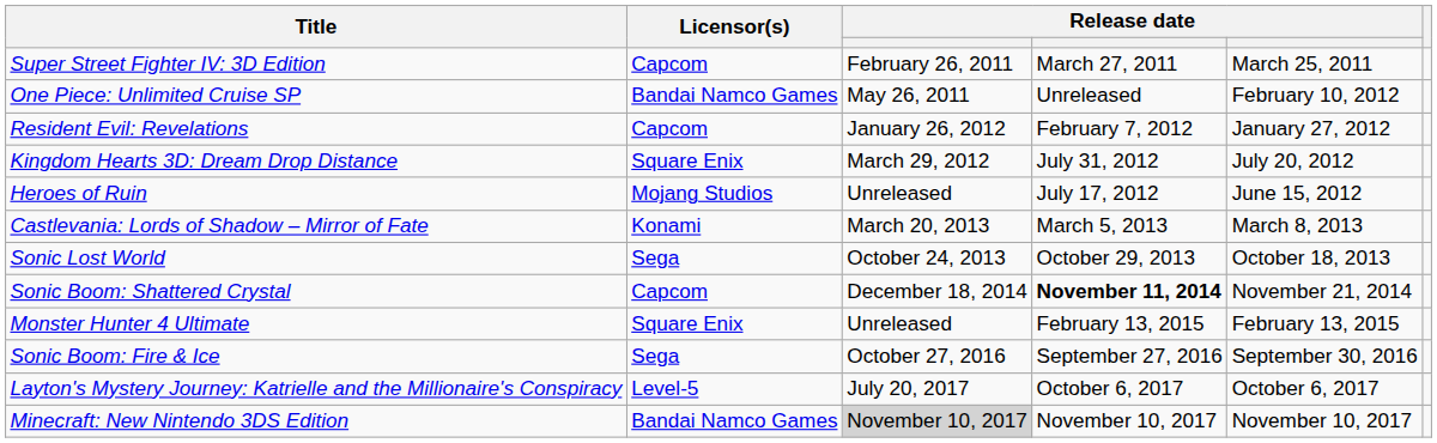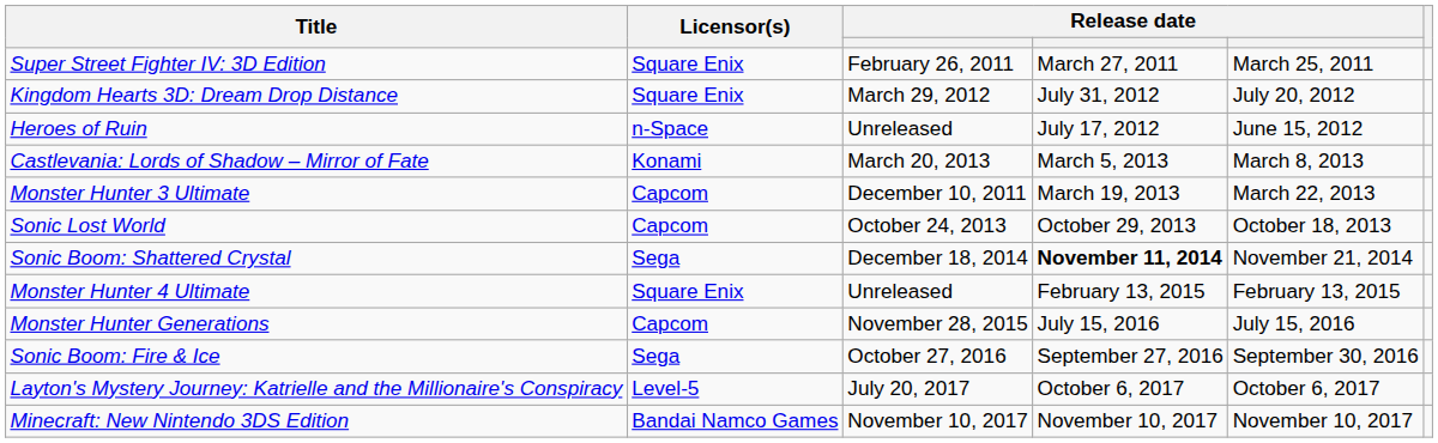 <table class="wikitable plainrowheaders sortable">
 <tr>
 <th rowspan="2">Title</th>
 <th rowspan="2">Licensor(s)</th>
 <th colspan="3">Release date</th>
 <th rowspan="2" class="unsortable"></th>
 </tr>
 <tr>
 <th data-sort-type="date"></th>
 <th data-sort-type="date"></th>
 <th data-sort-type="date"></th>
 </tr>
 <tr>
 <td><em><a href='#'>Super Street Fighter IV: 3D Edition</a></em></td>
-<td><a href='#'>Capcom</a></td>
+<td><a href='#'>Square Enix</a></td>
 <td>February 26, 2011</td>
 <td>March 27, 2011</td>
 <td>March 25, 2011</td>
-<td></td>
-</tr>
-<tr>
-<td><em><a href='#'>One Piece: Unlimited Cruise SP</a></em></td>
-<td><a href='#'>Bandai Namco Games</a></td>
-<td>May 26, 2011</td>
-<td>Unreleased</td>
-<td>February 10, 2012</td>
-<td></td>
-</tr>
-<tr>
-<td><em><a href='#'>Resident Evil: Revelations</a></em></td>
-<td><a href='#'>Capcom</a></td>
-<td>January 26, 2012</td>
-<td>February 7, 2012</td>
-<td>January 27, 2012</td>
 <td></td>
 </tr>
 <tr>
 <td><em><a href='#'>Kingdom Hearts 3D: Dream Drop Distance</a></em></td>
 <td><a href='#'>Square Enix</a></td>
 <td>March 29, 2012</td>
 <td>July 31, 2012</td>
 <td>July 20, 2012</td>
 <td></td>
 </tr>
 <tr>
 <td><em><a href='#'>Heroes of Ruin</a></em></td>
-<td><a href='#'>Mojang Studios</a></td>
+<td><a href='#'>n-Space</a></td>
 <td>Unreleased</td>
 <td>July 17, 2012</td>
 <td>June 15, 2012</td>
 <td></td>
 </tr>
 <tr>
 <td><em><a href='#'>Castlevania: Lords of Shadow – Mirror of Fate</a></em></td>
 <td><a href='#'>Konami</a></td>
 <td>March 20, 2013</td>
 <td>March 5, 2013</td>
 <td>March 8, 2013</td>
 <td></td>
 </tr>
 <tr>
+<td><em><a href='#'>Monster Hunter 3 Ultimate</a></em></td>
+<td><a href='#'>Capcom</a></td>
+<td>December 10, 2011</td>
+<td>March 19, 2013</td>
+<td>March 22, 2013</td>
+<td></td>
+</tr>
+<tr>
 <td><em><a href='#'>Sonic Lost World</a></em></td>
-<td><a href='#'>Sega</a></td>
+<td><a href='#'>Capcom</a></td>
 <td>October 24, 2013</td>
 <td>October 29, 2013</td>
 <td>October 18, 2013</td>
 <td></td>
 </tr>
 <tr>
 <td><em><a href='#'>Sonic Boom: Shattered Crystal</a></em></td>
-<td><a href='#'>Capcom</a></td>
+<td><a href='#'>Sega</a></td>
 <td>December 18, 2014</td>
 <td><strong>November 11, 2014</strong></td>
 <td>November 21, 2014</td>
 <td></td>
 </tr>
 <tr>
 <td><em><a href='#'>Monster Hunter 4 Ultimate</a></em></td>
 <td><a href='#'>Square Enix</a></td>
 <td>Unreleased</td>
 <td>February 13, 2015</td>
 <td>February 13, 2015</td>
+<td></td>
+</tr>
+<tr>
+<td><em><a href='#'>Monster Hunter Generations</a></em></td>
+<td><a href='#'>Capcom</a></td>
+<td>November 28, 2015</td>
+<td>July 15, 2016</td>
+<td>July 15, 2016</td>
 <td></td>
 </tr>
 <tr>
 <td><em><a href='#'>Sonic Boom: Fire & Ice</a></em></td>
 <td><a href='#'>Sega</a></td>
 <td>October 27, 2016</td>
 <td>September 27, 2016</td>
 <td>September 30, 2016</td>
 <td></td>
 </tr>
 <tr>
 <td><em><a href='#'>Layton's Mystery Journey: Katrielle and the Millionaire's Conspiracy</a></em></td>
 <td><a href='#'>Level-5</a></td>
 <td>July 20, 2017</td>
 <td>October 6, 2017</td>
 <td>October 6, 2017</td>
 <td></td>
 </tr>
 <tr>
 <td><em><a href='#'>Minecraft: New Nintendo 3DS Edition</a></em></td>
 <td><a href='#'>Bandai Namco Games</a></td>
-<td style="background: lightgrey;">November 10, 2017</td>
+<td>November 10, 2017</td>
 <td>November 10, 2017</td>
 <td>November 10, 2017</td>
 <td></td>
 </tr>
 </table>
